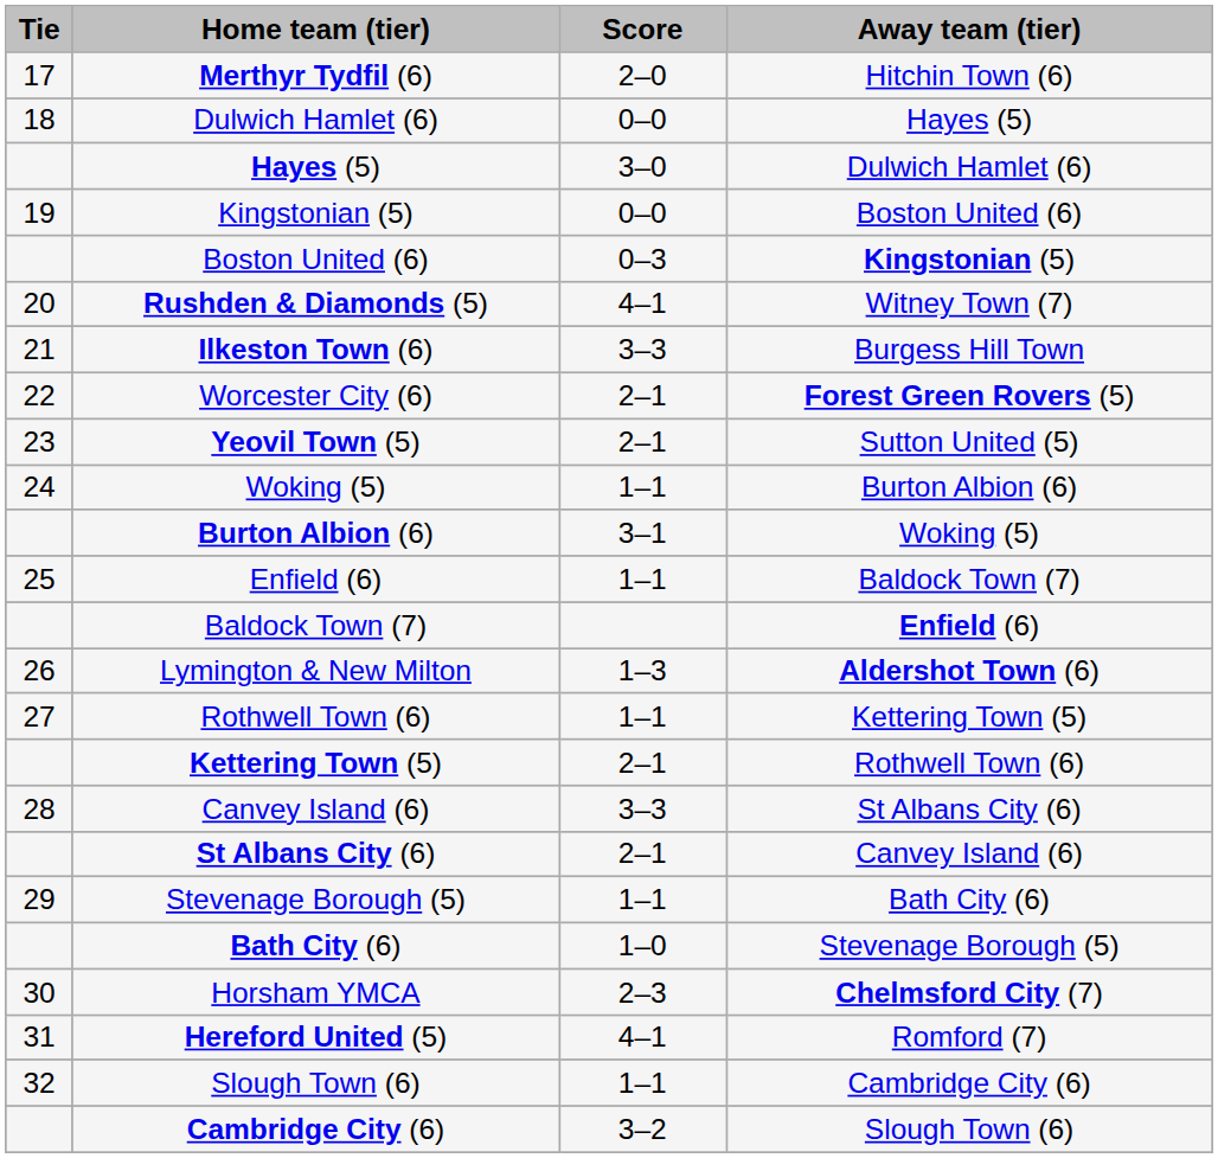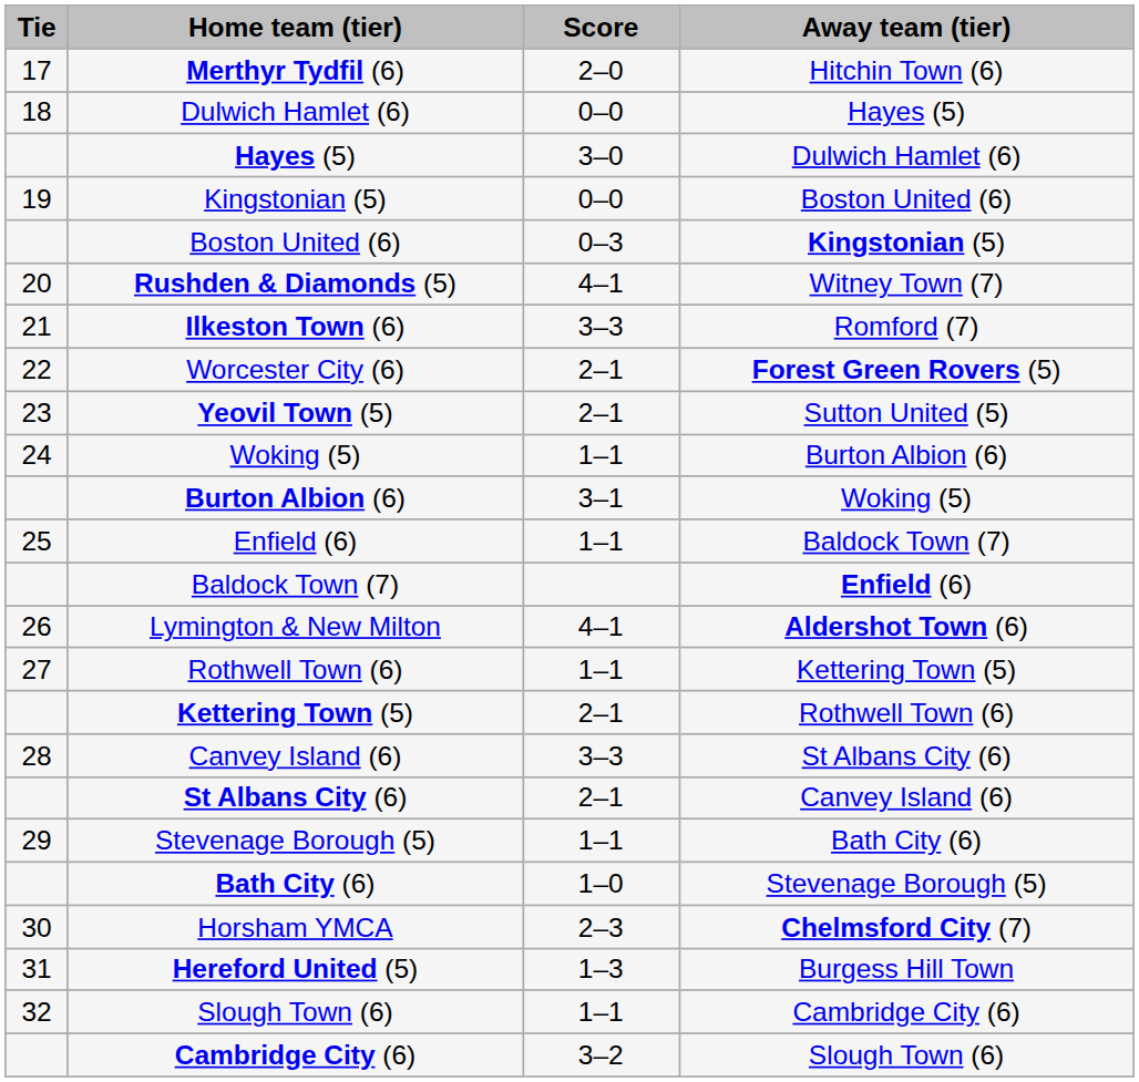 <table class="wikitable" style="width: 600px; background:WhiteSmoke; text-align:center; font-size:90%">
 <tr>
 <td scope="col" style="width:  5.00%; background:silver;"><strong>Tie</strong></td>
 <td scope="col" style="width: 36.25%; background:silver;"><strong>Home team (tier)</strong></td>
 <td scope="col" style="width: 12.50%; background:silver;"><strong>Score</strong></td>
 <td scope="col" style="width: 36.25%; background:silver;"><strong>Away team (tier)</strong></td>
 </tr>
 <tr>
 <td>17</td>
 <td><strong><a href='#'>Merthyr Tydfil</a></strong> (6)</td>
 <td>2–0</td>
 <td><a href='#'>Hitchin Town</a> (6)</td>
 </tr>
 <tr>
 <td>18</td>
 <td><a href='#'>Dulwich Hamlet</a> (6)</td>
 <td>0–0</td>
 <td><a href='#'>Hayes</a> (5)</td>
 </tr>
 <tr>
 <td><em></em></td>
 <td><strong><a href='#'>Hayes</a></strong> (5)</td>
 <td>3–0</td>
 <td><a href='#'>Dulwich Hamlet</a> (6)</td>
 </tr>
 <tr>
 <td>19</td>
 <td><a href='#'>Kingstonian</a> (5)</td>
 <td>0–0</td>
 <td><a href='#'>Boston United</a> (6)</td>
 </tr>
 <tr>
 <td><em></em></td>
 <td><a href='#'>Boston United</a> (6)</td>
 <td>0–3</td>
 <td><strong><a href='#'>Kingstonian</a></strong> (5)</td>
 </tr>
 <tr>
 <td>20</td>
 <td><strong><a href='#'>Rushden & Diamonds</a></strong> (5)</td>
 <td>4–1</td>
 <td><a href='#'>Witney Town</a> (7)</td>
 </tr>
 <tr>
 <td>21</td>
 <td><strong><a href='#'>Ilkeston Town</a></strong> (6)</td>
 <td>3–3</td>
-<td><a href='#'>Burgess Hill Town</a></td>
+<td><a href='#'>Romford</a> (7)</td>
 </tr>
 <tr>
 <td>22</td>
 <td><a href='#'>Worcester City</a> (6)</td>
 <td>2–1</td>
 <td><strong><a href='#'>Forest Green Rovers</a></strong> (5)</td>
 </tr>
 <tr>
 <td>23</td>
 <td><strong><a href='#'>Yeovil Town</a></strong> (5)</td>
 <td>2–1</td>
 <td><a href='#'>Sutton United</a> (5)</td>
 </tr>
 <tr>
 <td>24</td>
 <td><a href='#'>Woking</a> (5)</td>
 <td>1–1</td>
 <td><a href='#'>Burton Albion</a> (6)</td>
 </tr>
 <tr>
 <td><em></em></td>
 <td><strong><a href='#'>Burton Albion</a></strong> (6)</td>
 <td>3–1</td>
 <td><a href='#'>Woking</a> (5)</td>
 </tr>
 <tr>
 <td>25</td>
 <td><a href='#'>Enfield</a> (6)</td>
 <td>1–1</td>
 <td><a href='#'>Baldock Town</a> (7)</td>
 </tr>
 <tr>
 <td><em></em></td>
 <td><a href='#'>Baldock Town</a> (7)</td>
 <td></td>
 <td><strong><a href='#'>Enfield</a></strong> (6)</td>
 </tr>
 <tr>
 <td>26</td>
 <td><a href='#'>Lymington & New Milton</a></td>
-<td>1–3</td>
+<td>4–1</td>
 <td><strong><a href='#'>Aldershot Town</a></strong> (6)</td>
 </tr>
 <tr>
 <td>27</td>
 <td><a href='#'>Rothwell Town</a> (6)</td>
 <td>1–1</td>
 <td><a href='#'>Kettering Town</a> (5)</td>
 </tr>
 <tr>
 <td><em></em></td>
 <td><strong><a href='#'>Kettering Town</a></strong> (5)</td>
 <td>2–1</td>
 <td><a href='#'>Rothwell Town</a> (6)</td>
 </tr>
 <tr>
 <td>28</td>
 <td><a href='#'>Canvey Island</a> (6)</td>
 <td>3–3</td>
 <td><a href='#'>St Albans City</a> (6)</td>
 </tr>
 <tr>
 <td><em></em></td>
 <td><strong><a href='#'>St Albans City</a></strong> (6)</td>
 <td>2–1</td>
 <td><a href='#'>Canvey Island</a> (6)</td>
 </tr>
 <tr>
 <td>29</td>
 <td><a href='#'>Stevenage Borough</a> (5)</td>
 <td>1–1</td>
 <td><a href='#'>Bath City</a> (6)</td>
 </tr>
 <tr>
 <td><em></em></td>
 <td><strong><a href='#'>Bath City</a></strong> (6)</td>
 <td>1–0</td>
 <td><a href='#'>Stevenage Borough</a> (5)</td>
 </tr>
 <tr>
 <td>30</td>
 <td><a href='#'>Horsham YMCA</a></td>
 <td>2–3</td>
 <td><strong><a href='#'>Chelmsford City</a></strong> (7)</td>
 </tr>
 <tr>
 <td>31</td>
 <td><strong><a href='#'>Hereford United</a></strong> (5)</td>
-<td>4–1</td>
-<td><a href='#'>Romford</a> (7)</td>
+<td>1–3</td>
+<td><a href='#'>Burgess Hill Town</a></td>
 </tr>
 <tr>
 <td>32</td>
 <td><a href='#'>Slough Town</a> (6)</td>
 <td>1–1</td>
 <td><a href='#'>Cambridge City</a> (6)</td>
 </tr>
 <tr>
 <td><em></em></td>
 <td><strong><a href='#'>Cambridge City</a></strong> (6)</td>
 <td>3–2</td>
 <td><a href='#'>Slough Town</a> (6)</td>
 </tr>
 </table>
